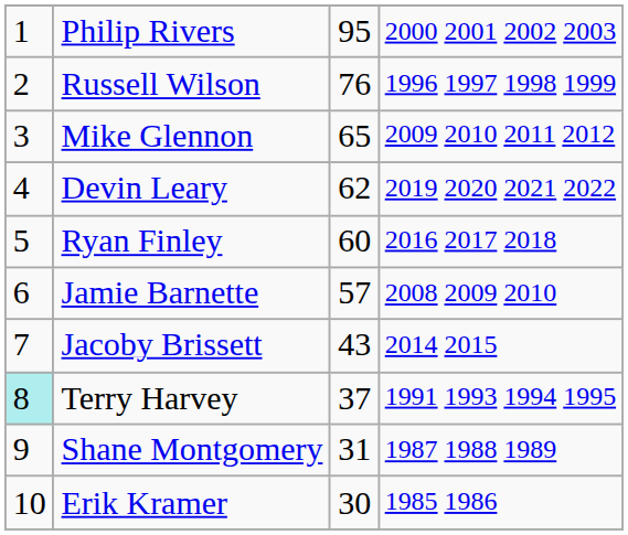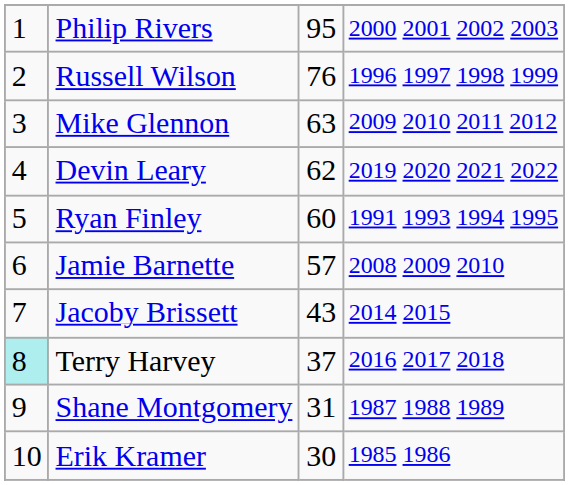 <table class="wikitable">
 <tr>
 </tr>
 <tr>
 <td>1</td>
 <td><a href='#'>Philip Rivers</a></td>
 <td>95</td>
 <td style="font-size:80%;"><a href='#'>2000</a> <a href='#'>2001</a> <a href='#'>2002</a> <a href='#'>2003</a></td>
 </tr>
 <tr>
 <td>2</td>
 <td><a href='#'>Russell Wilson</a></td>
 <td>76</td>
 <td style="font-size:80%;"><a href='#'>1996</a> <a href='#'>1997</a> <a href='#'>1998</a> <a href='#'>1999</a></td>
 </tr>
 <tr>
 <td>3</td>
 <td><a href='#'>Mike Glennon</a></td>
-<td>65</td>
+<td>63</td>
 <td style="font-size:80%;"><a href='#'>2009</a> <a href='#'>2010</a> <a href='#'>2011</a> <a href='#'>2012</a></td>
 </tr>
 <tr>
 <td>4</td>
 <td><a href='#'>Devin Leary</a></td>
 <td>62</td>
 <td style="font-size:80%;"><a href='#'>2019</a> <a href='#'>2020</a> <a href='#'>2021</a> <a href='#'>2022</a></td>
 </tr>
 <tr>
 <td>5</td>
 <td><a href='#'>Ryan Finley</a></td>
 <td>60</td>
-<td style="font-size:80%;"><a href='#'>2016</a> <a href='#'>2017</a> <a href='#'>2018</a></td>
+<td style="font-size:80%;"><a href='#'>1991</a> <a href='#'>1993</a> <a href='#'>1994</a> <a href='#'>1995</a></td>
 </tr>
 <tr>
 <td>6</td>
 <td><a href='#'>Jamie Barnette</a></td>
 <td>57</td>
 <td style="font-size:80%;"><a href='#'>2008</a> <a href='#'>2009</a> <a href='#'>2010</a></td>
 </tr>
 <tr>
 <td>7</td>
 <td><a href='#'>Jacoby Brissett</a></td>
 <td>43</td>
 <td style="font-size:80%;"><a href='#'>2014</a> <a href='#'>2015</a></td>
 </tr>
 <tr>
 <td style="background: paleturquoise;">8</td>
 <td>Terry Harvey</td>
 <td>37</td>
-<td style="font-size:80%;"><a href='#'>1991</a> <a href='#'>1993</a> <a href='#'>1994</a> <a href='#'>1995</a></td>
+<td style="font-size:80%;"><a href='#'>2016</a> <a href='#'>2017</a> <a href='#'>2018</a></td>
 </tr>
 <tr>
 <td>9</td>
 <td><a href='#'>Shane Montgomery</a></td>
 <td>31</td>
 <td style="font-size:80%;"><a href='#'>1987</a> <a href='#'>1988</a> <a href='#'>1989</a></td>
 </tr>
 <tr>
 <td>10</td>
 <td><a href='#'>Erik Kramer</a></td>
 <td>30</td>
 <td style="font-size:80%;"><a href='#'>1985</a> <a href='#'>1986</a></td>
 </tr>
 </table>
